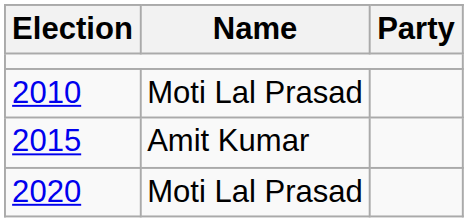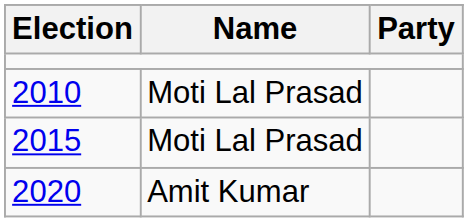 <table class="wikitable sortable">
 <tr>
 <th>Election</th>
 <th>Name</th>
 <th colspan="2">Party</th>
 </tr>
 <tr>
 <td colspan="4"></td>
 </tr>
 <tr>
 <td><a href='#'>2010</a></td>
 <td>Moti Lal Prasad</td>
 <td></td>
 </tr>
 <tr>
 <td><a href='#'>2015</a></td>
-<td>Amit Kumar</td>
+<td>Moti Lal Prasad</td>
 <td></td>
 </tr>
 <tr>
 <td><a href='#'>2020</a></td>
-<td>Moti Lal Prasad</td>
+<td>Amit Kumar</td>
 <td></td>
 </tr>
 </table>
